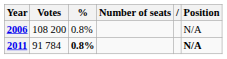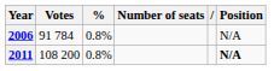 <table class="wikitable">
 <tr>
 <th>Year</th>
 <th>Votes</th>
 <th>%</th>
 <th>Number of seats</th>
 <th>/</th>
 <th>Position</th>
 </tr>
 <tr>
 <th><a href='#'>2006</a></th>
-<td>108 200</td>
+<td>91 784</td>
 <td>0.8%</td>
 <td></td>
 <td></td>
 <td>N/A</td>
 </tr>
 <tr>
 <th><a href='#'>2011</a></th>
-<td>91 784</td>
-<td><strong>0.8%</strong></td>
+<td>108 200</td>
+<td>0.8%</td>
 <td></td>
 <td></td>
 <td><strong>N/A</strong></td>
 </tr>
 </table>
